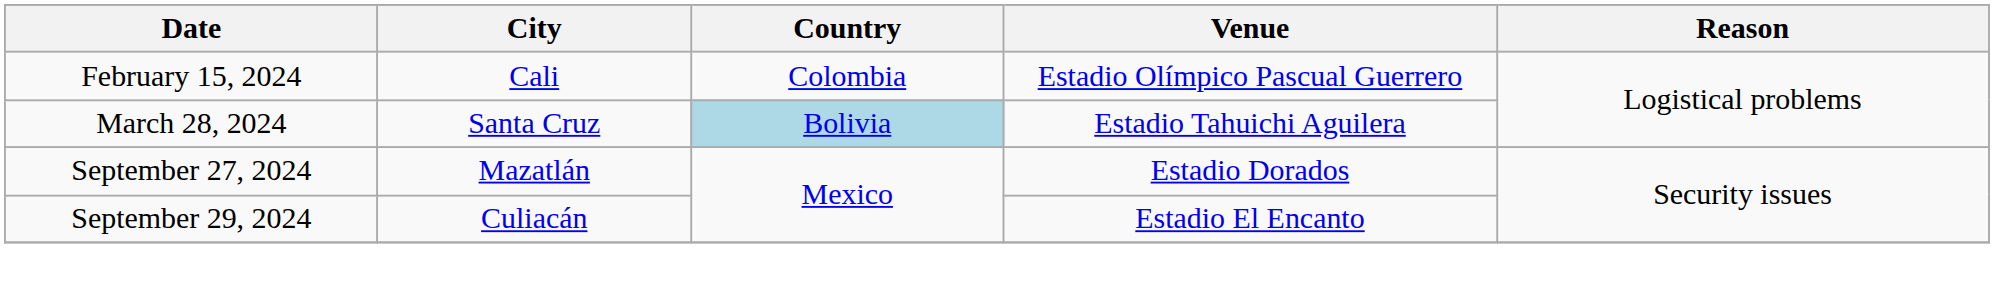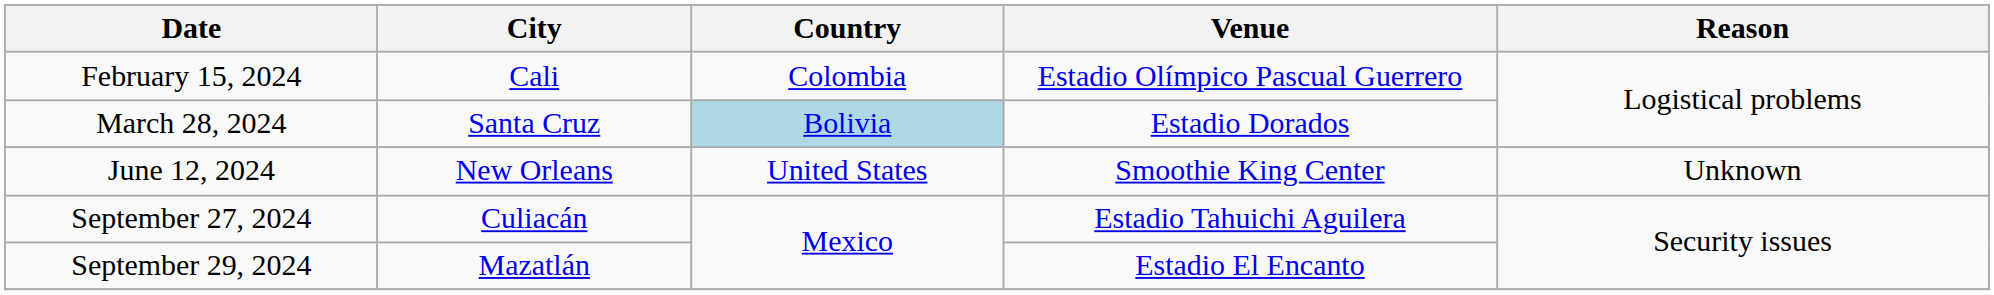 <table class="wikitable plainrowheaders" style="text-align:center;">
 <tr>
 <th scope="col" style="width:12em;">Date</th>
 <th scope="col" style="width:10em;">City</th>
 <th scope="col" style="width:10em;">Country</th>
 <th scope="col" style="width:16em;">Venue</th>
 <th scope="col" style="width:16em;">Reason</th>
 </tr>
 <tr>
 <td scope="row">February 15, 2024</td>
 <td><a href='#'>Cali</a></td>
 <td><a href='#'>Colombia</a></td>
 <td><a href='#'>Estadio Olímpico Pascual Guerrero</a></td>
 <td rowspan="2">Logistical problems</td>
 </tr>
 <tr>
 <td scope="row">March 28, 2024</td>
 <td><a href='#'>Santa Cruz</a></td>
 <td style="background: lightblue;"><a href='#'>Bolivia</a></td>
-<td><a href='#'>Estadio Tahuichi Aguilera</a></td>
+<td><a href='#'>Estadio Dorados</a></td>
+</tr>
+<tr>
+<td scope="row">June 12, 2024</td>
+<td><a href='#'>New Orleans</a></td>
+<td><a href='#'>United States</a></td>
+<td><a href='#'>Smoothie King Center</a></td>
+<td>Unknown</td>
 </tr>
 <tr>
 <td scope="row">September 27, 2024</td>
-<td><a href='#'>Mazatlán</a></td>
+<td><a href='#'>Culiacán</a></td>
 <td rowspan="2"><a href='#'>Mexico</a></td>
-<td><a href='#'>Estadio Dorados</a></td>
+<td><a href='#'>Estadio Tahuichi Aguilera</a></td>
 <td rowspan="2">Security issues</td>
 </tr>
 <tr>
 <td scope="row">September 29, 2024</td>
-<td><a href='#'>Culiacán</a></td>
+<td><a href='#'>Mazatlán</a></td>
 <td><a href='#'>Estadio El Encanto</a></td>
 </tr>
 <tr>
 </tr>
 </table>
